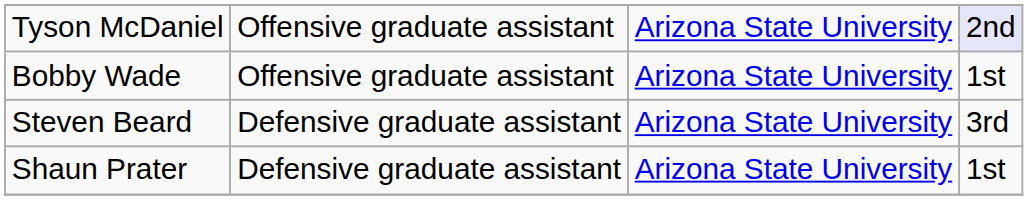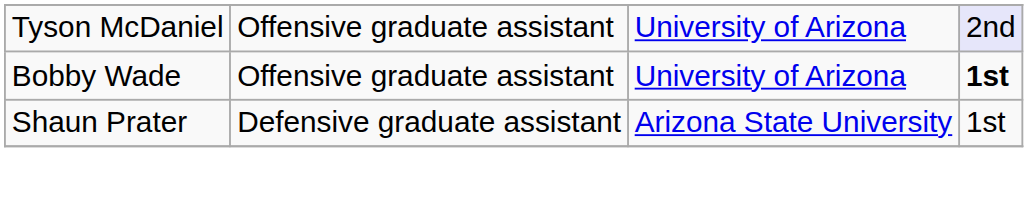 <table class="wikitable" style="width:62%">
 <tr>
 </tr>
 <tr>
 <td>Tyson McDaniel</td>
 <td>Offensive graduate assistant</td>
-<td><a href='#'>Arizona State University</a></td>
+<td><a href='#'>University of Arizona</a></td>
 <td style="background: lavender;">2nd</td>
 </tr>
 <tr>
 <td>Bobby Wade</td>
 <td>Offensive graduate assistant</td>
-<td><a href='#'>Arizona State University</a></td>
-<td>1st</td>
-</tr>
-<tr>
-<td>Steven Beard</td>
-<td>Defensive graduate assistant</td>
-<td><a href='#'>Arizona State University</a></td>
-<td>3rd</td>
+<td><a href='#'>University of Arizona</a></td>
+<td><strong>1st</strong></td>
 </tr>
 <tr>
 <td>Shaun Prater</td>
 <td>Defensive graduate assistant</td>
 <td><a href='#'>Arizona State University</a></td>
 <td>1st</td>
 </tr>
 <tr>
 </tr>
 </table>
